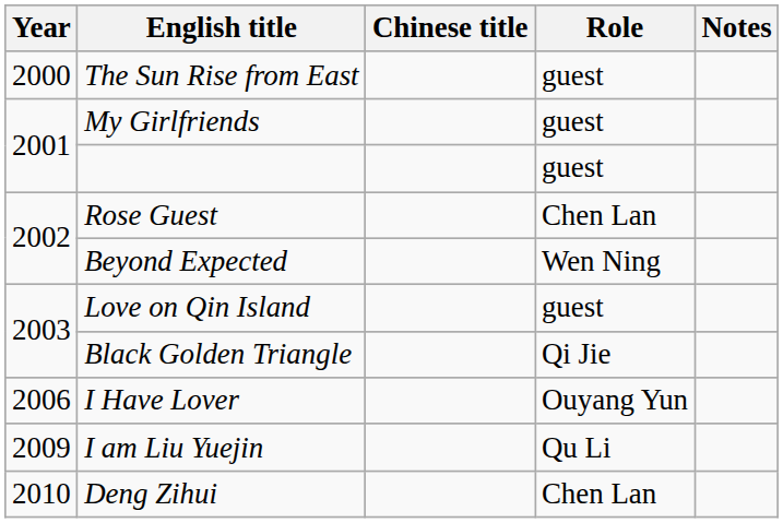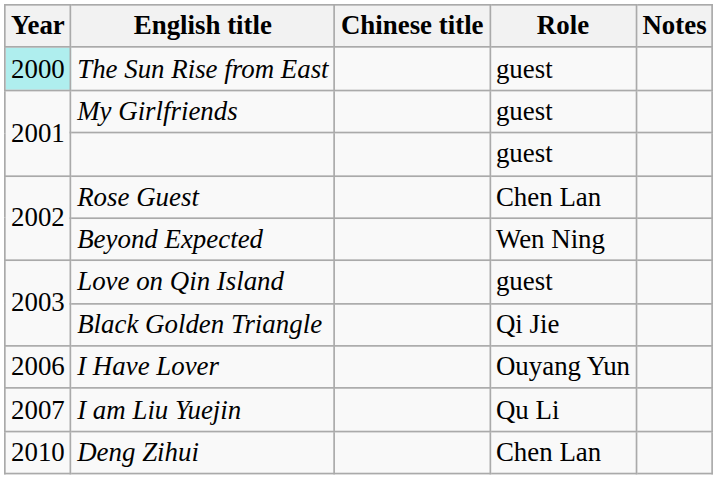 <table class="wikitable">
 <tr>
 <th>Year</th>
 <th>English title</th>
 <th>Chinese title</th>
 <th>Role</th>
 <th>Notes</th>
 </tr>
 <tr>
-<td>2000</td>
+<td style="background: paleturquoise;">2000</td>
 <td><em>The Sun Rise from East</em></td>
 <td></td>
 <td>guest</td>
 <td></td>
 </tr>
 <tr>
 <td rowspan="2">2001</td>
 <td><em>My Girlfriends</em></td>
 <td></td>
 <td>guest</td>
 <td></td>
 </tr>
 <tr>
 <td></td>
 <td></td>
 <td>guest</td>
 <td></td>
 </tr>
 <tr>
 <td rowspan="2">2002</td>
 <td><em>Rose Guest</em></td>
 <td></td>
 <td>Chen Lan</td>
 <td></td>
 </tr>
 <tr>
 <td><em>Beyond Expected</em></td>
 <td></td>
 <td>Wen Ning</td>
 <td></td>
 </tr>
 <tr>
 <td rowspan="2">2003</td>
 <td><em>Love on Qin Island</em></td>
 <td></td>
 <td>guest</td>
 <td></td>
 </tr>
 <tr>
 <td><em>Black Golden Triangle</em></td>
 <td></td>
 <td>Qi Jie</td>
 <td></td>
 </tr>
 <tr>
 <td>2006</td>
 <td><em>I Have Lover</em></td>
 <td></td>
 <td>Ouyang Yun</td>
 <td></td>
 </tr>
 <tr>
-<td>2009</td>
+<td>2007</td>
 <td><em>I am Liu Yuejin</em></td>
 <td></td>
 <td>Qu Li</td>
 <td></td>
 </tr>
 <tr>
 <td>2010</td>
 <td><em>Deng Zihui</em></td>
 <td></td>
 <td>Chen Lan</td>
 <td></td>
 </tr>
 </table>
